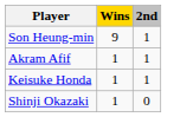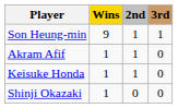 <table class="sortable plainrowheaders wikitable" style="text-align:center;">
 <tr>
 <th scope="col">Player</th>
 <th scope="col" style="background-color: gold">Wins</th>
 <th scope="col" style="background-color: silver">2nd</th>
+<th scope="col" style="background-color: #c96">3rd</th>
 </tr>
 <tr>
 <td align="left"> <a href='#'>Son Heung-min</a></td>
 <td>9</td>
+<td>1</td>
 <td>1</td>
 </tr>
 <tr>
 <td align="left"> <a href='#'>Akram Afif</a></td>
 <td>1</td>
 <td>1</td>
+<td>0</td>
 </tr>
 <tr>
 <td align="left"> <a href='#'>Keisuke Honda</a></td>
 <td>1</td>
 <td>1</td>
+<td>0</td>
 </tr>
 <tr>
 <td align="left"> <a href='#'>Shinji Okazaki</a></td>
 <td>1</td>
 <td>0</td>
+<td>0</td>
 </tr>
 </table>
